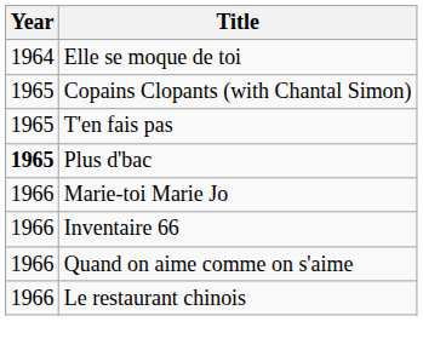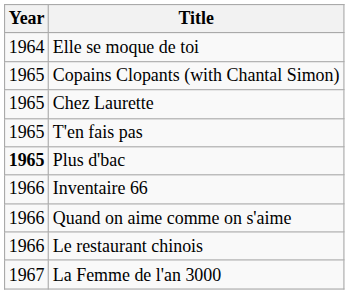 <table class="wikitable">
 <tr>
 <th>Year</th>
 <th>Title</th>
 </tr>
 <tr>
 <td>1964</td>
 <td>Elle se moque de toi</td>
 </tr>
 <tr>
 <td>1965</td>
 <td>Copains Clopants (with Chantal Simon)</td>
 </tr>
 <tr>
 <td>1965</td>
+<td>Chez Laurette</td>
+</tr>
+<tr>
+<td>1965</td>
 <td>T'en fais pas</td>
 </tr>
 <tr>
 <td><strong>1965</strong></td>
 <td>Plus d'bac</td>
-</tr>
-<tr>
-<td>1966</td>
-<td>Marie-toi Marie Jo</td>
 </tr>
 <tr>
 <td>1966</td>
 <td>Inventaire 66</td>
 </tr>
 <tr>
 <td>1966</td>
 <td>Quand on aime comme on s'aime</td>
 </tr>
 <tr>
 <td>1966</td>
 <td>Le restaurant chinois</td>
 </tr>
+<tr>
+<td>1967</td>
+<td>La Femme de l'an 3000</td>
+</tr>
 </table>
